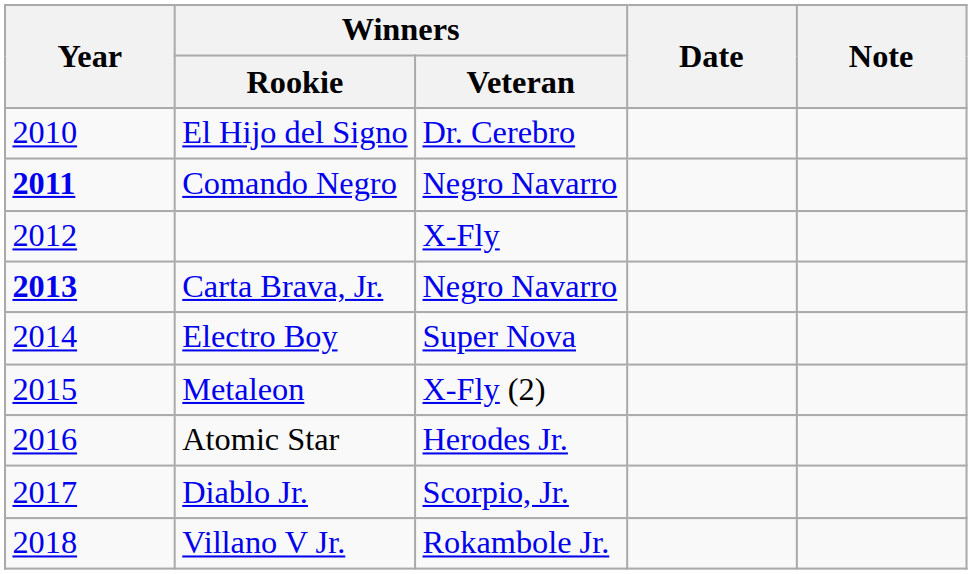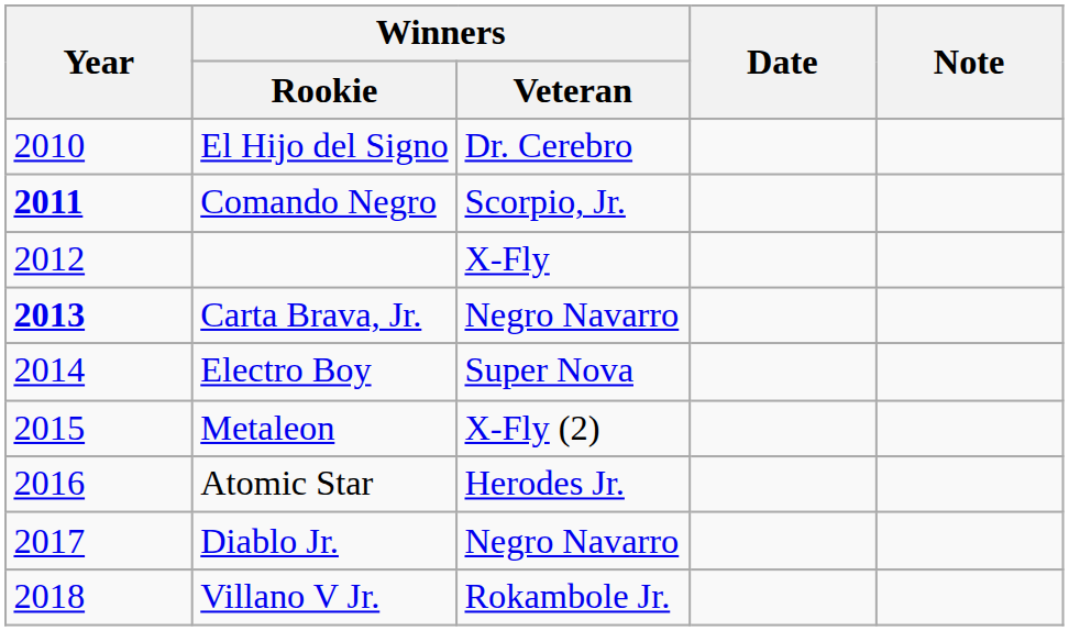 <table class="wikitable">
 <tr>
 <th rowspan=2>Year</th>
 <th colspan=2>Winners</th>
 <th rowspan=2>Date</th>
 <th rowspan=2>Note</th>
 </tr>
 <tr>
 <th width=25%>Rookie</th>
 <th width=22%>Veteran</th>
 </tr>
 <tr>
 <td><a href='#'>2010</a></td>
 <td><a href='#'>El Hijo del Signo</a></td>
 <td><a href='#'>Dr. Cerebro</a></td>
 <td></td>
 <td></td>
 </tr>
 <tr>
 <td><strong><a href='#'>2011</a></strong></td>
 <td><a href='#'>Comando Negro</a></td>
-<td><a href='#'>Negro Navarro</a></td>
+<td><a href='#'>Scorpio, Jr.</a></td>
 <td></td>
 <td></td>
 </tr>
 <tr>
 <td><a href='#'>2012</a></td>
 <td></td>
 <td><a href='#'>X-Fly</a></td>
 <td></td>
 <td></td>
 </tr>
 <tr>
 <td><strong><a href='#'>2013</a></strong></td>
 <td><a href='#'>Carta Brava, Jr.</a></td>
 <td><a href='#'>Negro Navarro</a></td>
 <td></td>
 <td></td>
 </tr>
 <tr>
 <td><a href='#'>2014</a></td>
 <td><a href='#'>Electro Boy</a></td>
 <td><a href='#'>Super Nova</a></td>
 <td></td>
 <td></td>
 </tr>
 <tr>
 <td><a href='#'>2015</a></td>
 <td><a href='#'>Metaleon</a></td>
 <td><a href='#'>X-Fly</a> (2)</td>
 <td></td>
 <td></td>
 </tr>
 <tr>
 <td><a href='#'>2016</a></td>
 <td>Atomic Star</td>
 <td><a href='#'>Herodes Jr.</a></td>
 <td></td>
 <td></td>
 </tr>
 <tr>
 <td><a href='#'>2017</a></td>
 <td><a href='#'>Diablo Jr.</a></td>
-<td><a href='#'>Scorpio, Jr.</a></td>
+<td><a href='#'>Negro Navarro</a></td>
 <td></td>
 <td></td>
 </tr>
 <tr>
 <td><a href='#'>2018</a></td>
 <td><a href='#'>Villano V Jr.</a></td>
 <td><a href='#'>Rokambole Jr.</a></td>
 <td></td>
 <td></td>
 </tr>
 </table>
